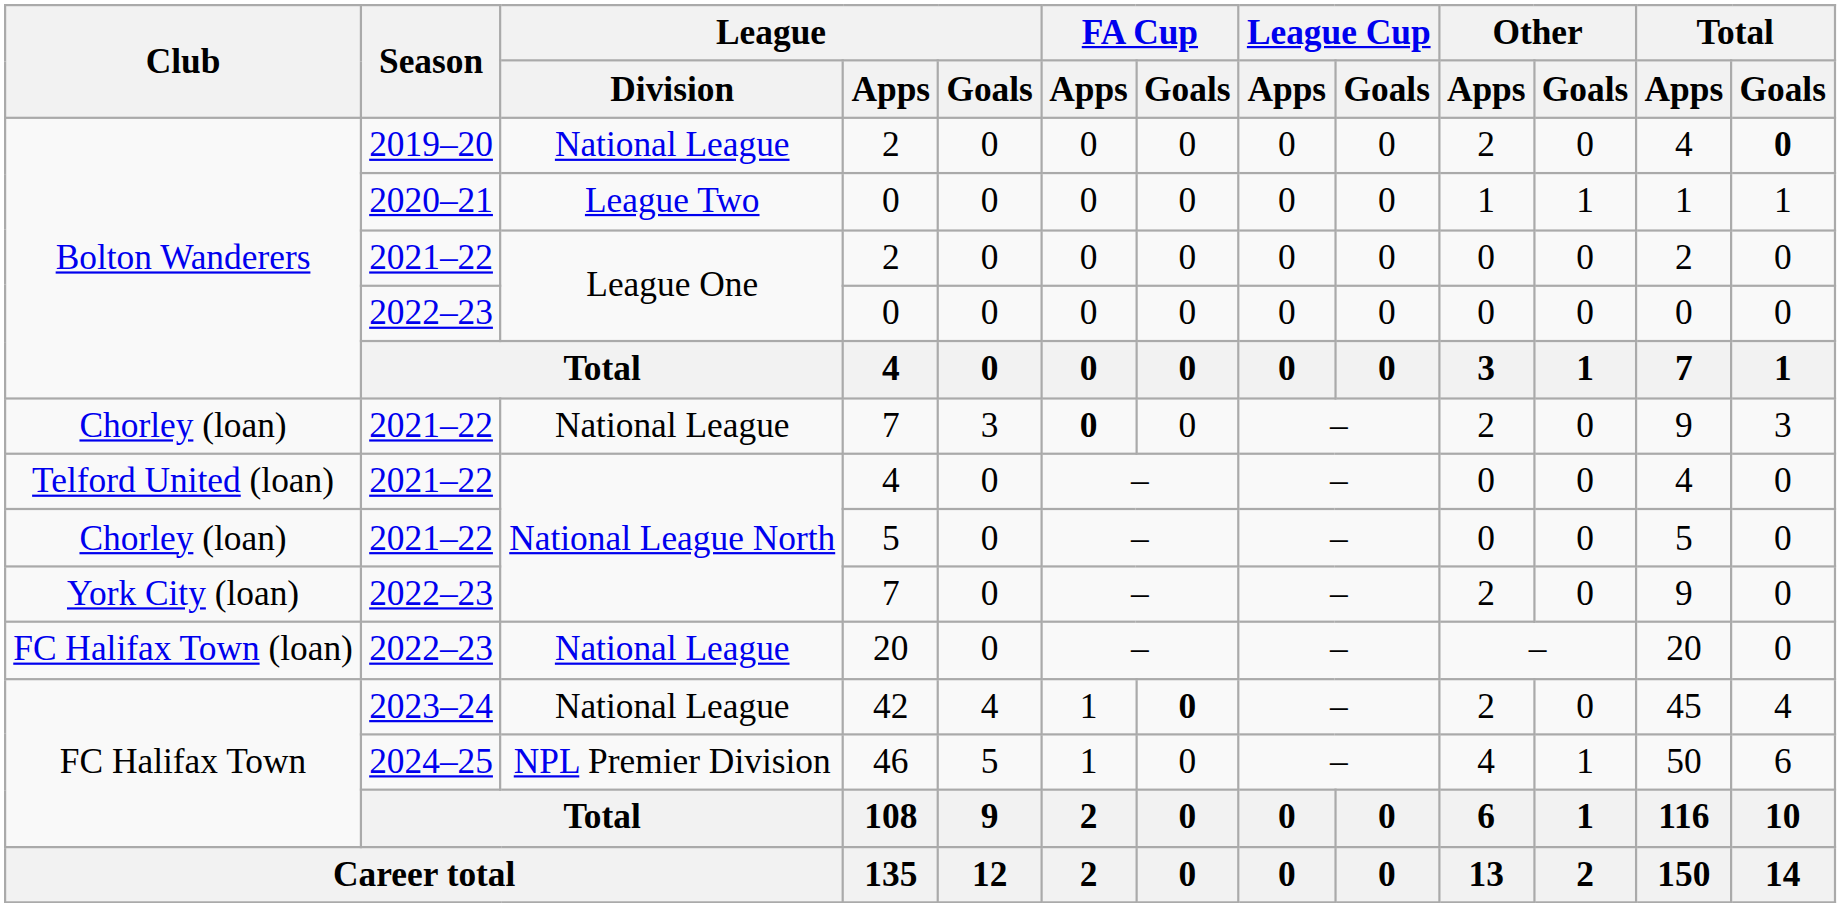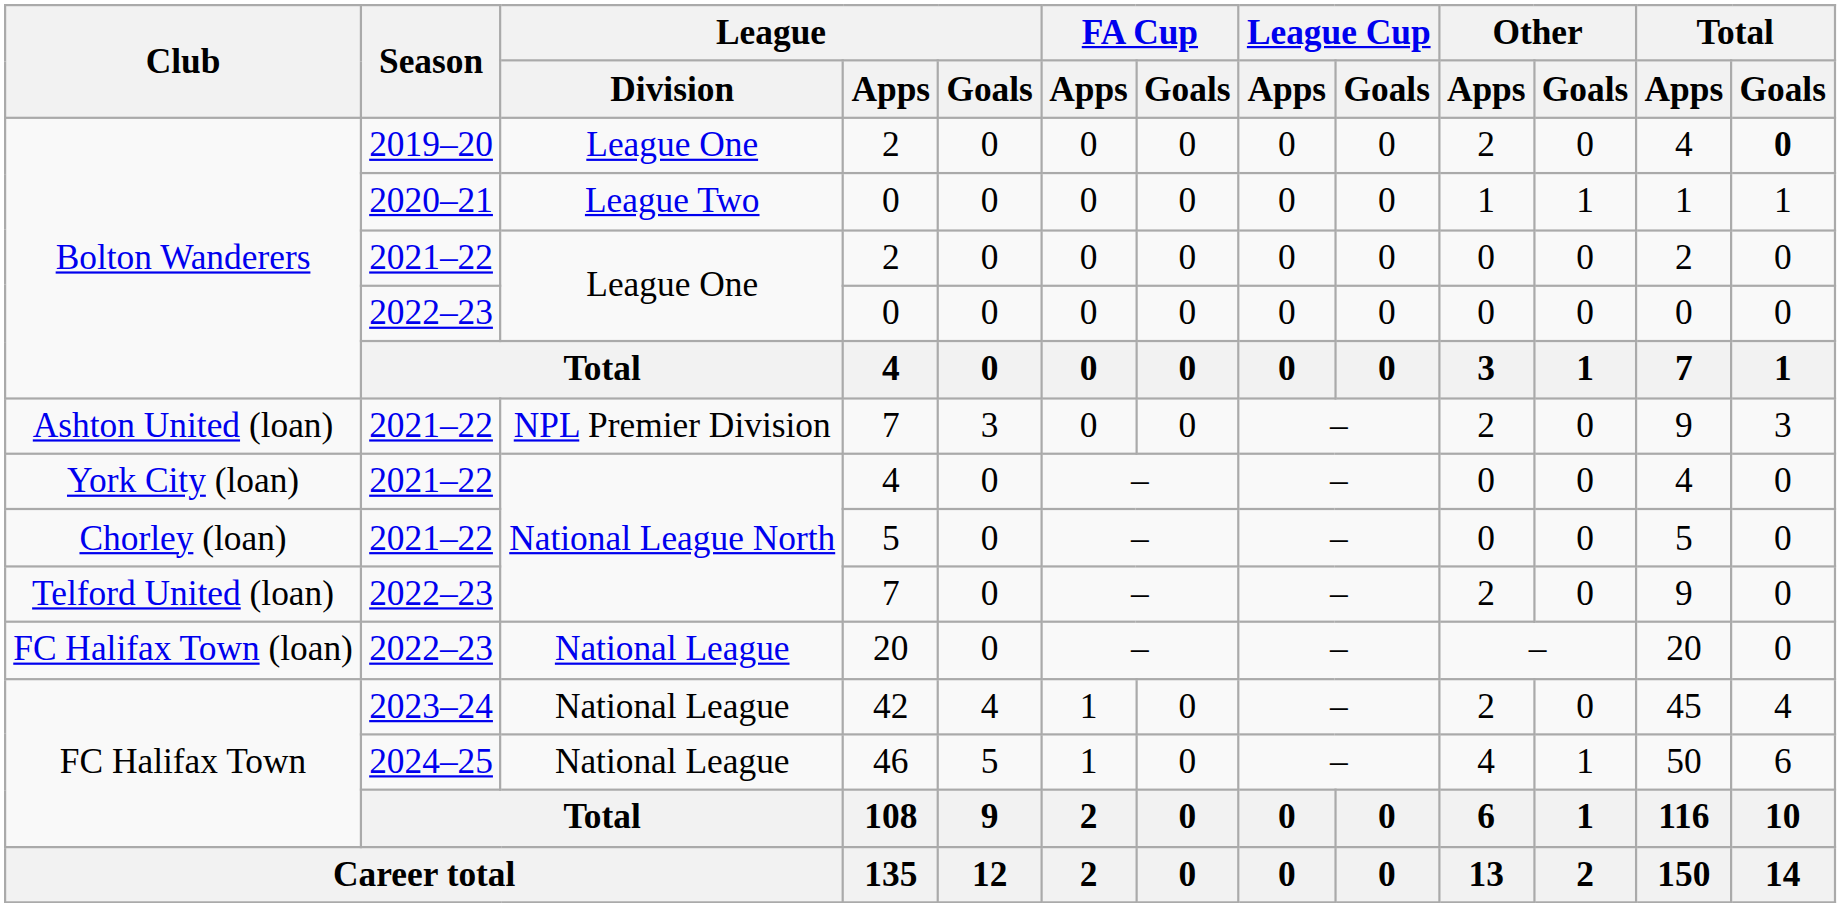 <table class="wikitable" style="text-align: center">
 <tr>
 <th rowspan="2">Club</th>
 <th rowspan="2">Season</th>
 <th colspan="3">League</th>
 <th colspan="2"><a href='#'>FA Cup</a></th>
 <th colspan="2"><a href='#'>League Cup</a></th>
 <th colspan="2">Other</th>
 <th colspan="2">Total</th>
 </tr>
 <tr>
 <th>Division</th>
 <th>Apps</th>
 <th>Goals</th>
 <th>Apps</th>
 <th>Goals</th>
 <th>Apps</th>
 <th>Goals</th>
 <th>Apps</th>
 <th>Goals</th>
 <th>Apps</th>
 <th>Goals</th>
 </tr>
 <tr>
 <td rowspan="5"><a href='#'>Bolton Wanderers</a></td>
 <td><a href='#'>2019–20</a></td>
-<td><a href='#'>National League</a></td>
+<td><a href='#'>League One</a></td>
 <td>2</td>
 <td>0</td>
 <td>0</td>
 <td>0</td>
 <td>0</td>
 <td>0</td>
 <td>2</td>
 <td>0</td>
 <td>4</td>
 <td><strong>0</strong></td>
 </tr>
 <tr>
 <td><a href='#'>2020–21</a></td>
 <td><a href='#'>League Two</a></td>
 <td>0</td>
 <td>0</td>
 <td>0</td>
 <td>0</td>
 <td>0</td>
 <td>0</td>
 <td>1</td>
 <td>1</td>
 <td>1</td>
 <td>1</td>
 </tr>
 <tr>
 <td><a href='#'>2021–22</a></td>
 <td rowspan="2">League One</td>
 <td>2</td>
 <td>0</td>
 <td>0</td>
 <td>0</td>
 <td>0</td>
 <td>0</td>
 <td>0</td>
 <td>0</td>
 <td>2</td>
 <td>0</td>
 </tr>
 <tr>
 <td><a href='#'>2022–23</a></td>
 <td>0</td>
 <td>0</td>
 <td>0</td>
 <td>0</td>
 <td>0</td>
 <td>0</td>
 <td>0</td>
 <td>0</td>
 <td>0</td>
 <td>0</td>
 </tr>
 <tr>
 <th colspan=2>Total</th>
 <th>4</th>
 <th>0</th>
 <th>0</th>
 <th>0</th>
 <th>0</th>
 <th>0</th>
 <th>3</th>
 <th>1</th>
 <th>7</th>
 <th>1</th>
 </tr>
 <tr>
-<td><a href='#'>Chorley</a> (loan)</td>
+<td><a href='#'>Ashton United</a> (loan)</td>
 <td><a href='#'>2021–22</a></td>
-<td>National League</td>
+<td><a href='#'>NPL</a> Premier Division</td>
 <td>7</td>
 <td>3</td>
-<td><strong>0</strong></td>
+<td>0</td>
 <td>0</td>
 <td colspan="2">–</td>
 <td>2</td>
 <td>0</td>
 <td>9</td>
 <td>3</td>
 </tr>
 <tr>
-<td><a href='#'>Telford United</a> (loan)</td>
+<td><a href='#'>York City</a> (loan)</td>
 <td><a href='#'>2021–22</a></td>
 <td rowspan="3"><a href='#'>National League North</a></td>
 <td>4</td>
 <td>0</td>
 <td colspan="2">–</td>
 <td colspan="2">–</td>
 <td>0</td>
 <td>0</td>
 <td>4</td>
 <td>0</td>
 </tr>
 <tr>
 <td><a href='#'>Chorley</a> (loan)</td>
 <td><a href='#'>2021–22</a></td>
 <td>5</td>
 <td>0</td>
 <td colspan="2">–</td>
 <td colspan="2">–</td>
 <td>0</td>
 <td>0</td>
 <td>5</td>
 <td>0</td>
 </tr>
 <tr>
-<td><a href='#'>York City</a> (loan)</td>
+<td><a href='#'>Telford United</a> (loan)</td>
 <td><a href='#'>2022–23</a></td>
 <td>7</td>
 <td>0</td>
 <td colspan="2">–</td>
 <td colspan="2">–</td>
 <td>2</td>
 <td>0</td>
 <td>9</td>
 <td>0</td>
 </tr>
 <tr>
 <td><a href='#'>FC Halifax Town</a> (loan)</td>
 <td><a href='#'>2022–23</a></td>
 <td><a href='#'>National League</a></td>
 <td>20</td>
 <td>0</td>
 <td colspan="2">–</td>
 <td colspan="2">–</td>
 <td colspan="2">–</td>
 <td>20</td>
 <td>0</td>
 </tr>
 <tr>
 <td rowspan="3">FC Halifax Town</td>
 <td><a href='#'>2023–24</a></td>
 <td>National League</td>
 <td>42</td>
 <td>4</td>
 <td>1</td>
-<td><strong>0</strong></td>
+<td>0</td>
 <td colspan="2">–</td>
 <td>2</td>
 <td>0</td>
 <td>45</td>
 <td>4</td>
 </tr>
 <tr>
 <td><a href='#'>2024–25</a></td>
-<td><a href='#'>NPL</a> Premier Division</td>
+<td>National League</td>
 <td>46</td>
 <td>5</td>
 <td>1</td>
 <td>0</td>
 <td colspan="2">–</td>
 <td>4</td>
 <td>1</td>
 <td>50</td>
 <td>6</td>
 </tr>
 <tr>
 <th colspan=2>Total</th>
 <th>108</th>
 <th>9</th>
 <th>2</th>
 <th>0</th>
 <th>0</th>
 <th>0</th>
 <th>6</th>
 <th>1</th>
 <th>116</th>
 <th>10</th>
 </tr>
 <tr>
 <th colspan="3">Career total</th>
 <th>135</th>
 <th>12</th>
 <th>2</th>
 <th>0</th>
 <th>0</th>
 <th>0</th>
 <th>13</th>
 <th>2</th>
 <th>150</th>
 <th>14</th>
 </tr>
 </table>
